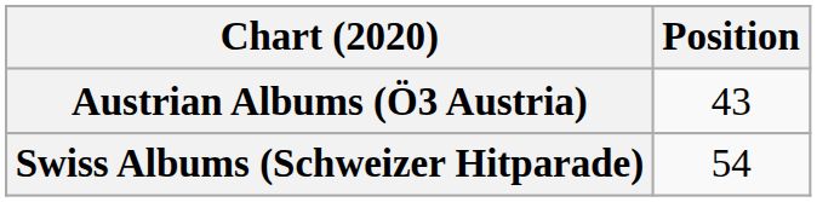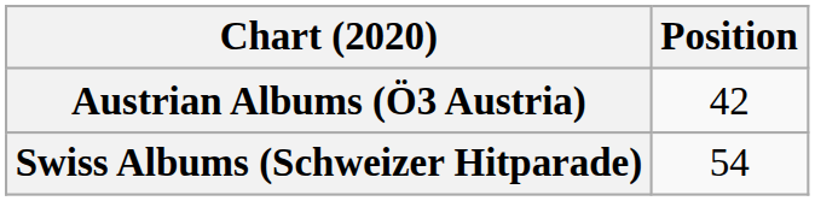 <table class="wikitable sortable plainrowheaders" style="text-align:center">
 <tr>
 <th scope="col">Chart (2020)</th>
 <th scope="col">Position</th>
 </tr>
 <tr>
 <th scope="row">Austrian Albums (Ö3 Austria)</th>
-<td>43</td>
+<td>42</td>
 </tr>
 <tr>
 <th scope="row">Swiss Albums (Schweizer Hitparade)</th>
 <td>54</td>
 </tr>
 </table>
